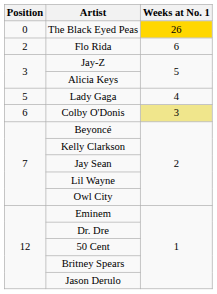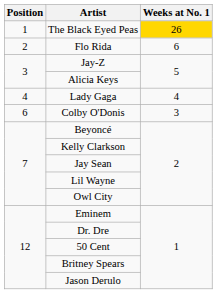 <table class="wikitable plainrowheaders" style="text-align:center;">
 <tr>
 <th>Position</th>
 <th>Artist</th>
 <th>Weeks at No. 1</th>
 </tr>
 <tr>
-<td>0</td>
+<td>1</td>
 <td>The Black Eyed Peas</td>
 <td style="background: gold;">26</td>
 </tr>
 <tr>
 <td>2</td>
 <td>Flo Rida</td>
 <td>6</td>
 </tr>
 <tr>
 <td rowspan=2>3</td>
 <td>Jay-Z</td>
 <td rowspan=2>5</td>
 </tr>
 <tr>
 <td>Alicia Keys</td>
 </tr>
 <tr>
-<td>5</td>
+<td>4</td>
 <td>Lady Gaga</td>
 <td>4</td>
 </tr>
 <tr>
 <td>6</td>
 <td>Colby O'Donis</td>
-<td style="background: khaki;">3</td>
+<td>3</td>
 </tr>
 <tr>
 <td rowspan=5>7</td>
 <td>Beyoncé</td>
 <td rowspan=5>2</td>
 </tr>
 <tr>
 <td>Kelly Clarkson</td>
 </tr>
 <tr>
 <td>Jay Sean</td>
 </tr>
 <tr>
 <td>Lil Wayne</td>
 </tr>
 <tr>
 <td>Owl City</td>
 </tr>
 <tr>
 <td rowspan=5>12</td>
 <td>Eminem</td>
 <td rowspan=5>1</td>
 </tr>
 <tr>
 <td>Dr. Dre</td>
 </tr>
 <tr>
 <td>50 Cent</td>
 </tr>
 <tr>
 <td>Britney Spears</td>
 </tr>
 <tr>
 <td>Jason Derulo</td>
 </tr>
 </table>
